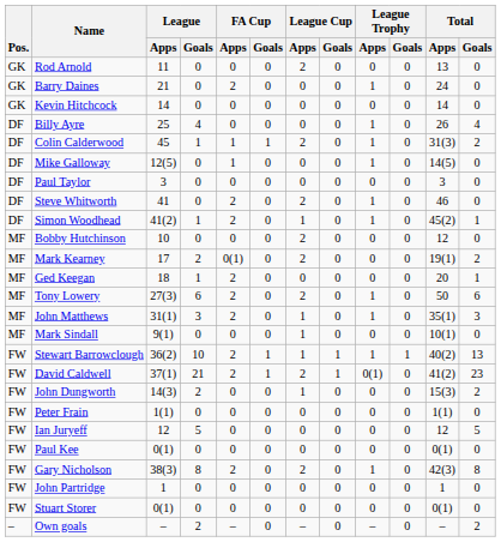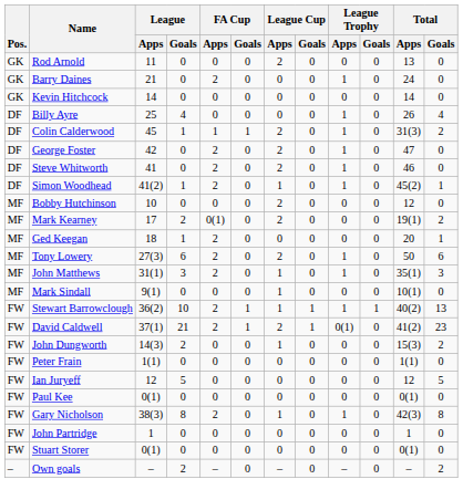 <table class="wikitable" style="text-align:center">
 <tr>
 <th rowspan="2" valign="bottom">Pos.</th>
 <th rowspan="2">Name</th>
 <th colspan="2" width="85">League</th>
 <th colspan="2" width="85">FA Cup</th>
 <th colspan="2" width="85">League Cup</th>
 <th colspan="2" width="85">League Trophy</th>
 <th colspan="2" width="85">Total</th>
 </tr>
 <tr>
 <th>Apps</th>
 <th>Goals</th>
 <th>Apps</th>
 <th>Goals</th>
 <th>Apps</th>
 <th>Goals</th>
 <th>Apps</th>
 <th>Goals</th>
 <th>Apps</th>
 <th>Goals</th>
 </tr>
 <tr>
 <td align="left">GK</td>
 <td align="left"> <a href='#'>Rod Arnold</a></td>
 <td>11</td>
 <td>0</td>
 <td>0</td>
 <td>0</td>
 <td>2</td>
 <td>0</td>
 <td>0</td>
 <td>0</td>
 <td>13</td>
 <td>0</td>
 </tr>
 <tr>
 <td align="left">GK</td>
 <td align="left"> <a href='#'>Barry Daines</a></td>
 <td>21</td>
 <td>0</td>
 <td>2</td>
 <td>0</td>
 <td>0</td>
 <td>0</td>
 <td>1</td>
 <td>0</td>
 <td>24</td>
 <td>0</td>
 </tr>
 <tr>
 <td align="left">GK</td>
 <td align="left"> <a href='#'>Kevin Hitchcock</a></td>
 <td>14</td>
 <td>0</td>
 <td>0</td>
 <td>0</td>
 <td>0</td>
 <td>0</td>
 <td>0</td>
 <td>0</td>
 <td>14</td>
 <td>0</td>
 </tr>
 <tr>
 <td align="left">DF</td>
 <td align="left"> <a href='#'>Billy Ayre</a></td>
 <td>25</td>
 <td>4</td>
 <td>0</td>
 <td>0</td>
 <td>0</td>
 <td>0</td>
 <td>1</td>
 <td>0</td>
 <td>26</td>
 <td>4</td>
 </tr>
 <tr>
 <td align="left">DF</td>
 <td align="left"> <a href='#'>Colin Calderwood</a></td>
 <td>45</td>
 <td>1</td>
 <td>1</td>
 <td>1</td>
 <td>2</td>
 <td>0</td>
 <td>1</td>
 <td>0</td>
 <td>31(3)</td>
 <td>2</td>
 </tr>
 <tr>
 <td align="left">DF</td>
-<td align="left"> <a href='#'>Mike Galloway</a></td>
-<td>12(5)</td>
+<td align="left"> <a href='#'>George Foster</a></td>
+<td>42</td>
+<td>0</td>
+<td>2</td>
+<td>0</td>
+<td>2</td>
 <td>0</td>
 <td>1</td>
 <td>0</td>
-<td>0</td>
-<td>0</td>
-<td>1</td>
-<td>0</td>
-<td>14(5)</td>
-<td>0</td>
-</tr>
-<tr>
-<td align="left">DF</td>
-<td align="left"> <a href='#'>Paul Taylor</a></td>
-<td>3</td>
-<td>0</td>
-<td>0</td>
-<td>0</td>
-<td>0</td>
-<td>0</td>
-<td>0</td>
-<td>0</td>
-<td>3</td>
+<td>47</td>
 <td>0</td>
 </tr>
 <tr>
 <td align="left">DF</td>
 <td align="left"> <a href='#'>Steve Whitworth</a></td>
 <td>41</td>
 <td>0</td>
 <td>2</td>
 <td>0</td>
 <td>2</td>
 <td>0</td>
 <td>1</td>
 <td>0</td>
 <td>46</td>
 <td>0</td>
 </tr>
 <tr>
 <td align="left">DF</td>
 <td align="left"> <a href='#'>Simon Woodhead</a></td>
 <td>41(2)</td>
 <td>1</td>
 <td>2</td>
 <td>0</td>
 <td>1</td>
 <td>0</td>
 <td>1</td>
 <td>0</td>
 <td>45(2)</td>
 <td>1</td>
 </tr>
 <tr>
 <td align="left">MF</td>
 <td align="left"> <a href='#'>Bobby Hutchinson</a></td>
 <td>10</td>
 <td>0</td>
 <td>0</td>
 <td>0</td>
 <td>2</td>
 <td>0</td>
 <td>0</td>
 <td>0</td>
 <td>12</td>
 <td>0</td>
 </tr>
 <tr>
 <td align="left">MF</td>
 <td align="left"> <a href='#'>Mark Kearney</a></td>
 <td>17</td>
 <td>2</td>
 <td>0(1)</td>
 <td>0</td>
 <td>2</td>
 <td>0</td>
 <td>0</td>
 <td>0</td>
 <td>19(1)</td>
 <td>2</td>
 </tr>
 <tr>
 <td align="left">MF</td>
 <td align="left"> <a href='#'>Ged Keegan</a></td>
 <td>18</td>
 <td>1</td>
 <td>2</td>
 <td>0</td>
 <td>0</td>
 <td>0</td>
 <td>0</td>
 <td>0</td>
 <td>20</td>
 <td>1</td>
 </tr>
 <tr>
 <td align="left">MF</td>
 <td align="left"> <a href='#'>Tony Lowery</a></td>
 <td>27(3)</td>
 <td>6</td>
 <td>2</td>
 <td>0</td>
 <td>2</td>
 <td>0</td>
 <td>1</td>
 <td>0</td>
 <td>50</td>
 <td>6</td>
 </tr>
 <tr>
 <td align="left">MF</td>
 <td align="left"> <a href='#'>John Matthews</a></td>
 <td>31(1)</td>
 <td>3</td>
 <td>2</td>
 <td>0</td>
 <td>1</td>
 <td>0</td>
 <td>1</td>
 <td>0</td>
 <td>35(1)</td>
 <td>3</td>
 </tr>
 <tr>
 <td align="left">MF</td>
 <td align="left"> <a href='#'>Mark Sindall</a></td>
 <td>9(1)</td>
 <td>0</td>
 <td>0</td>
 <td>0</td>
 <td>1</td>
 <td>0</td>
 <td>0</td>
 <td>0</td>
 <td>10(1)</td>
 <td>0</td>
 </tr>
 <tr>
 <td align="left">FW</td>
 <td align="left"> <a href='#'>Stewart Barrowclough</a></td>
 <td>36(2)</td>
 <td>10</td>
 <td>2</td>
 <td>1</td>
 <td>1</td>
 <td>1</td>
 <td>1</td>
 <td>1</td>
 <td>40(2)</td>
 <td>13</td>
 </tr>
 <tr>
 <td align="left">FW</td>
 <td align="left"> <a href='#'>David Caldwell</a></td>
 <td>37(1)</td>
 <td>21</td>
 <td>2</td>
 <td>1</td>
 <td>2</td>
 <td>1</td>
 <td>0(1)</td>
 <td>0</td>
 <td>41(2)</td>
 <td>23</td>
 </tr>
 <tr>
 <td align="left">FW</td>
 <td align="left"> <a href='#'>John Dungworth</a></td>
 <td>14(3)</td>
 <td>2</td>
 <td>0</td>
 <td>0</td>
 <td>1</td>
 <td>0</td>
 <td>0</td>
 <td>0</td>
 <td>15(3)</td>
 <td>2</td>
 </tr>
 <tr>
 <td align="left">FW</td>
 <td align="left"> <a href='#'>Peter Frain</a></td>
 <td>1(1)</td>
 <td>0</td>
 <td>0</td>
 <td>0</td>
 <td>0</td>
 <td>0</td>
 <td>0</td>
 <td>0</td>
 <td>1(1)</td>
 <td>0</td>
 </tr>
 <tr>
 <td align="left">FW</td>
 <td align="left"> <a href='#'>Ian Juryeff</a></td>
 <td>12</td>
 <td>5</td>
 <td>0</td>
 <td>0</td>
 <td>0</td>
 <td>0</td>
 <td>0</td>
 <td>0</td>
 <td>12</td>
 <td>5</td>
 </tr>
 <tr>
 <td align="left">FW</td>
 <td align="left"> <a href='#'>Paul Kee</a></td>
 <td>0(1)</td>
 <td>0</td>
 <td>0</td>
 <td>0</td>
 <td>0</td>
 <td>0</td>
 <td>0</td>
 <td>0</td>
 <td>0(1)</td>
 <td>0</td>
 </tr>
 <tr>
 <td align="left">FW</td>
 <td align="left"> <a href='#'>Gary Nicholson</a></td>
 <td>38(3)</td>
 <td>8</td>
 <td>2</td>
 <td>0</td>
-<td>2</td>
+<td>1</td>
 <td>0</td>
 <td>1</td>
 <td>0</td>
 <td>42(3)</td>
 <td>8</td>
 </tr>
 <tr>
 <td align="left">FW</td>
 <td align="left"> <a href='#'>John Partridge</a></td>
 <td>1</td>
 <td>0</td>
 <td>0</td>
 <td>0</td>
 <td>0</td>
 <td>0</td>
 <td>0</td>
 <td>0</td>
 <td>1</td>
 <td>0</td>
 </tr>
 <tr>
 <td align="left">FW</td>
 <td align="left"> <a href='#'>Stuart Storer</a></td>
 <td>0(1)</td>
 <td>0</td>
 <td>0</td>
 <td>0</td>
 <td>0</td>
 <td>0</td>
 <td>0</td>
 <td>0</td>
 <td>0(1)</td>
 <td>0</td>
 </tr>
 <tr>
 <td align="left">–</td>
 <td align="left"><a href='#'>Own goals</a></td>
 <td>–</td>
 <td>2</td>
 <td>–</td>
 <td>0</td>
 <td>–</td>
 <td>0</td>
 <td>–</td>
 <td>0</td>
 <td>–</td>
 <td>2</td>
 </tr>
 </table>
